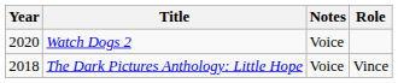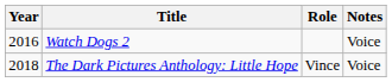 <table class="wikitable sortable">
 <tr>
 <th>Year</th>
 <th>Title</th>
+<th>Role</th>
 <th class="unsortable">Notes</th>
-<th>Role</th>
 </tr>
 <tr>
-<td>2020</td>
+<td>2016</td>
 <td><em><a href='#'>Watch Dogs 2</a></em></td>
+<td></td>
 <td>Voice</td>
-<td></td>
 </tr>
 <tr>
 <td>2018</td>
 <td><em><a href='#'>The Dark Pictures Anthology: Little Hope</a></em></td>
+<td>Vince</td>
 <td>Voice</td>
-<td>Vince</td>
 </tr>
 </table>
